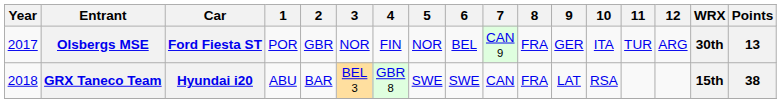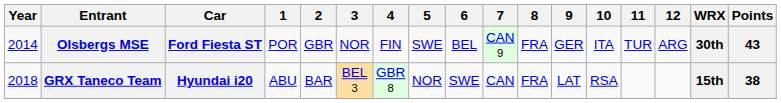 <table class="wikitable" border="1" style="text-align:center; font-size:90%;">
 <tr valign="top">
 <th>Year</th>
 <th>Entrant</th>
 <th>Car</th>
 <th>1</th>
 <th>2</th>
 <th>3</th>
 <th>4</th>
 <th>5</th>
 <th>6</th>
 <th>7</th>
 <th>8</th>
 <th>9</th>
 <th>10</th>
 <th>11</th>
 <th>12</th>
 <th>WRX</th>
 <th>Points</th>
 </tr>
 <tr>
-<td><a href='#'>2017</a></td>
+<td><a href='#'>2014</a></td>
 <th><a href='#'>Olsbergs MSE</a></th>
 <th><a href='#'>Ford Fiesta ST</a></th>
 <td><a href='#'>POR</a><br></td>
 <td><a href='#'>GBR</a><br></td>
 <td><a href='#'>NOR</a><br></td>
 <td><a href='#'>FIN</a><br></td>
-<td><a href='#'>NOR</a><br></td>
+<td><a href='#'>SWE</a><br></td>
 <td><a href='#'>BEL</a><br></td>
 <td style="background:#DFFFDF;"><a href='#'>CAN</a><br><small>9</small></td>
 <td><a href='#'>FRA</a><br></td>
 <td><a href='#'>GER</a><br></td>
 <td><a href='#'>ITA</a><br></td>
 <td><a href='#'>TUR</a><br></td>
 <td><a href='#'>ARG</a><br></td>
 <th>30th</th>
-<th>13</th>
+<th>43</th>
 </tr>
 <tr>
 <td><a href='#'>2018</a></td>
 <th><a href='#'>GRX Taneco Team</a></th>
 <th><a href='#'>Hyundai i20</a></th>
 <td><a href='#'>ABU</a><br></td>
 <td><a href='#'>BAR</a><br></td>
 <td style="background:#FFDF9F;"><a href='#'>BEL</a><br><small>3</small></td>
 <td style="background:#DFFFDF;"><a href='#'>GBR</a><br><small>8</small></td>
-<td><a href='#'>SWE</a><br></td>
+<td><a href='#'>NOR</a><br></td>
 <td><a href='#'>SWE</a><br></td>
 <td><a href='#'>CAN</a><br></td>
 <td><a href='#'>FRA</a><br></td>
 <td><a href='#'>LAT</a><br></td>
 <td><a href='#'>RSA</a><br></td>
 <td></td>
 <td></td>
 <th>15th</th>
 <th>38</th>
 </tr>
 <tr>
 </tr>
 </table>
